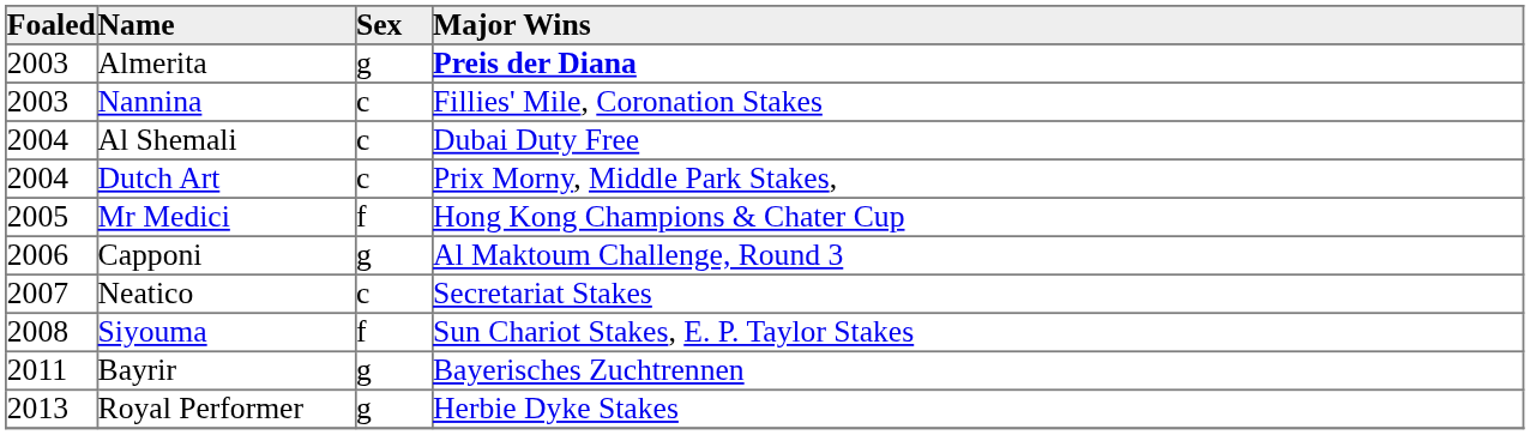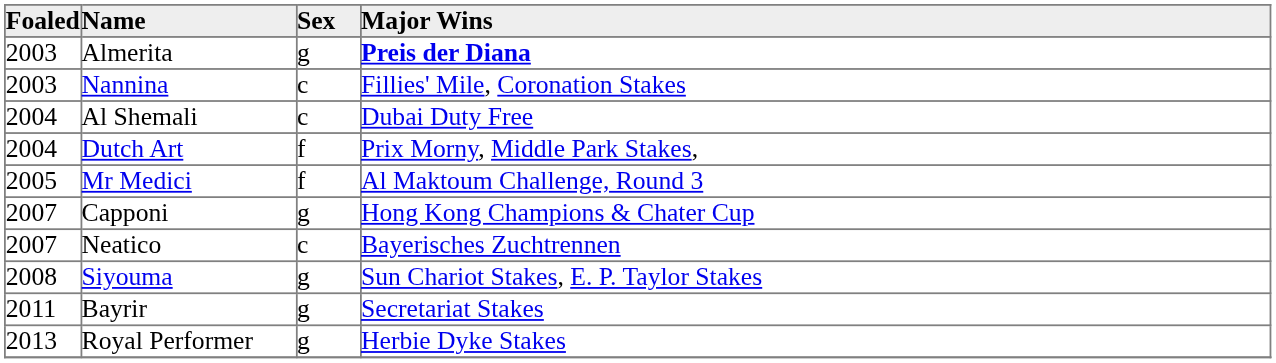 <table border="1" cellpadding="0" style="border-collapse: collapse; font-size:90%">
 <tr bgcolor="#eeeeee">
 <td width="35px"><strong>Foaled</strong></td>
 <td width="120px"><strong>Name</strong></td>
 <td width="35px"><strong>Sex</strong></td>
 <td width="510px"><strong>Major Wins</strong></td>
 </tr>
 <tr>
 <td>2003</td>
 <td>Almerita</td>
 <td>g</td>
 <td><strong><a href='#'>Preis der Diana</a></strong></td>
 </tr>
 <tr>
 <td>2003</td>
 <td><a href='#'>Nannina</a></td>
 <td>c</td>
 <td><a href='#'>Fillies' Mile</a>, <a href='#'>Coronation Stakes</a></td>
 </tr>
 <tr>
 <td>2004</td>
 <td>Al Shemali</td>
 <td>c</td>
 <td><a href='#'>Dubai Duty Free</a></td>
 </tr>
 <tr>
 <td>2004</td>
 <td><a href='#'>Dutch Art</a></td>
-<td>c</td>
+<td>f</td>
 <td><a href='#'>Prix Morny</a>, <a href='#'>Middle Park Stakes</a>,</td>
 </tr>
 <tr>
 <td>2005</td>
 <td><a href='#'>Mr Medici</a></td>
 <td>f</td>
-<td><a href='#'>Hong Kong Champions & Chater Cup</a></td>
+<td><a href='#'>Al Maktoum Challenge, Round 3</a></td>
 </tr>
 <tr>
-<td>2006</td>
+<td>2007</td>
 <td>Capponi</td>
 <td>g</td>
-<td><a href='#'>Al Maktoum Challenge, Round 3</a></td>
+<td><a href='#'>Hong Kong Champions & Chater Cup</a></td>
 </tr>
 <tr>
 <td>2007</td>
 <td>Neatico</td>
 <td>c</td>
-<td><a href='#'>Secretariat Stakes</a></td>
+<td><a href='#'>Bayerisches Zuchtrennen</a></td>
 </tr>
 <tr>
 <td>2008</td>
 <td><a href='#'>Siyouma</a></td>
-<td>f</td>
+<td>g</td>
 <td><a href='#'>Sun Chariot Stakes</a>, <a href='#'>E. P. Taylor Stakes</a></td>
 </tr>
 <tr>
 <td>2011</td>
 <td>Bayrir</td>
 <td>g</td>
-<td><a href='#'>Bayerisches Zuchtrennen</a></td>
+<td><a href='#'>Secretariat Stakes</a></td>
 </tr>
 <tr>
 <td>2013</td>
 <td>Royal Performer</td>
 <td>g</td>
 <td><a href='#'>Herbie Dyke Stakes</a></td>
 </tr>
 <tr>
 </tr>
 </table>
